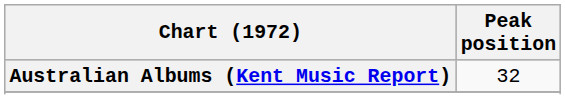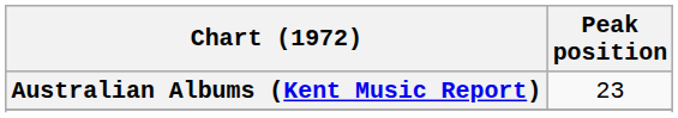 <table class="wikitable sortable plainrowheaders">
 <tr>
 <th>Chart (1972)</th>
 <th>Peak<br>position</th>
 </tr>
 <tr>
 <th scope="row">Australian Albums (<a href='#'>Kent Music Report</a>)</th>
-<td style="text-align:center;">32</td>
+<td style="text-align:center;">23</td>
 </tr>
 <tr>
 </tr>
 <tr>
 </tr>
 </table>
